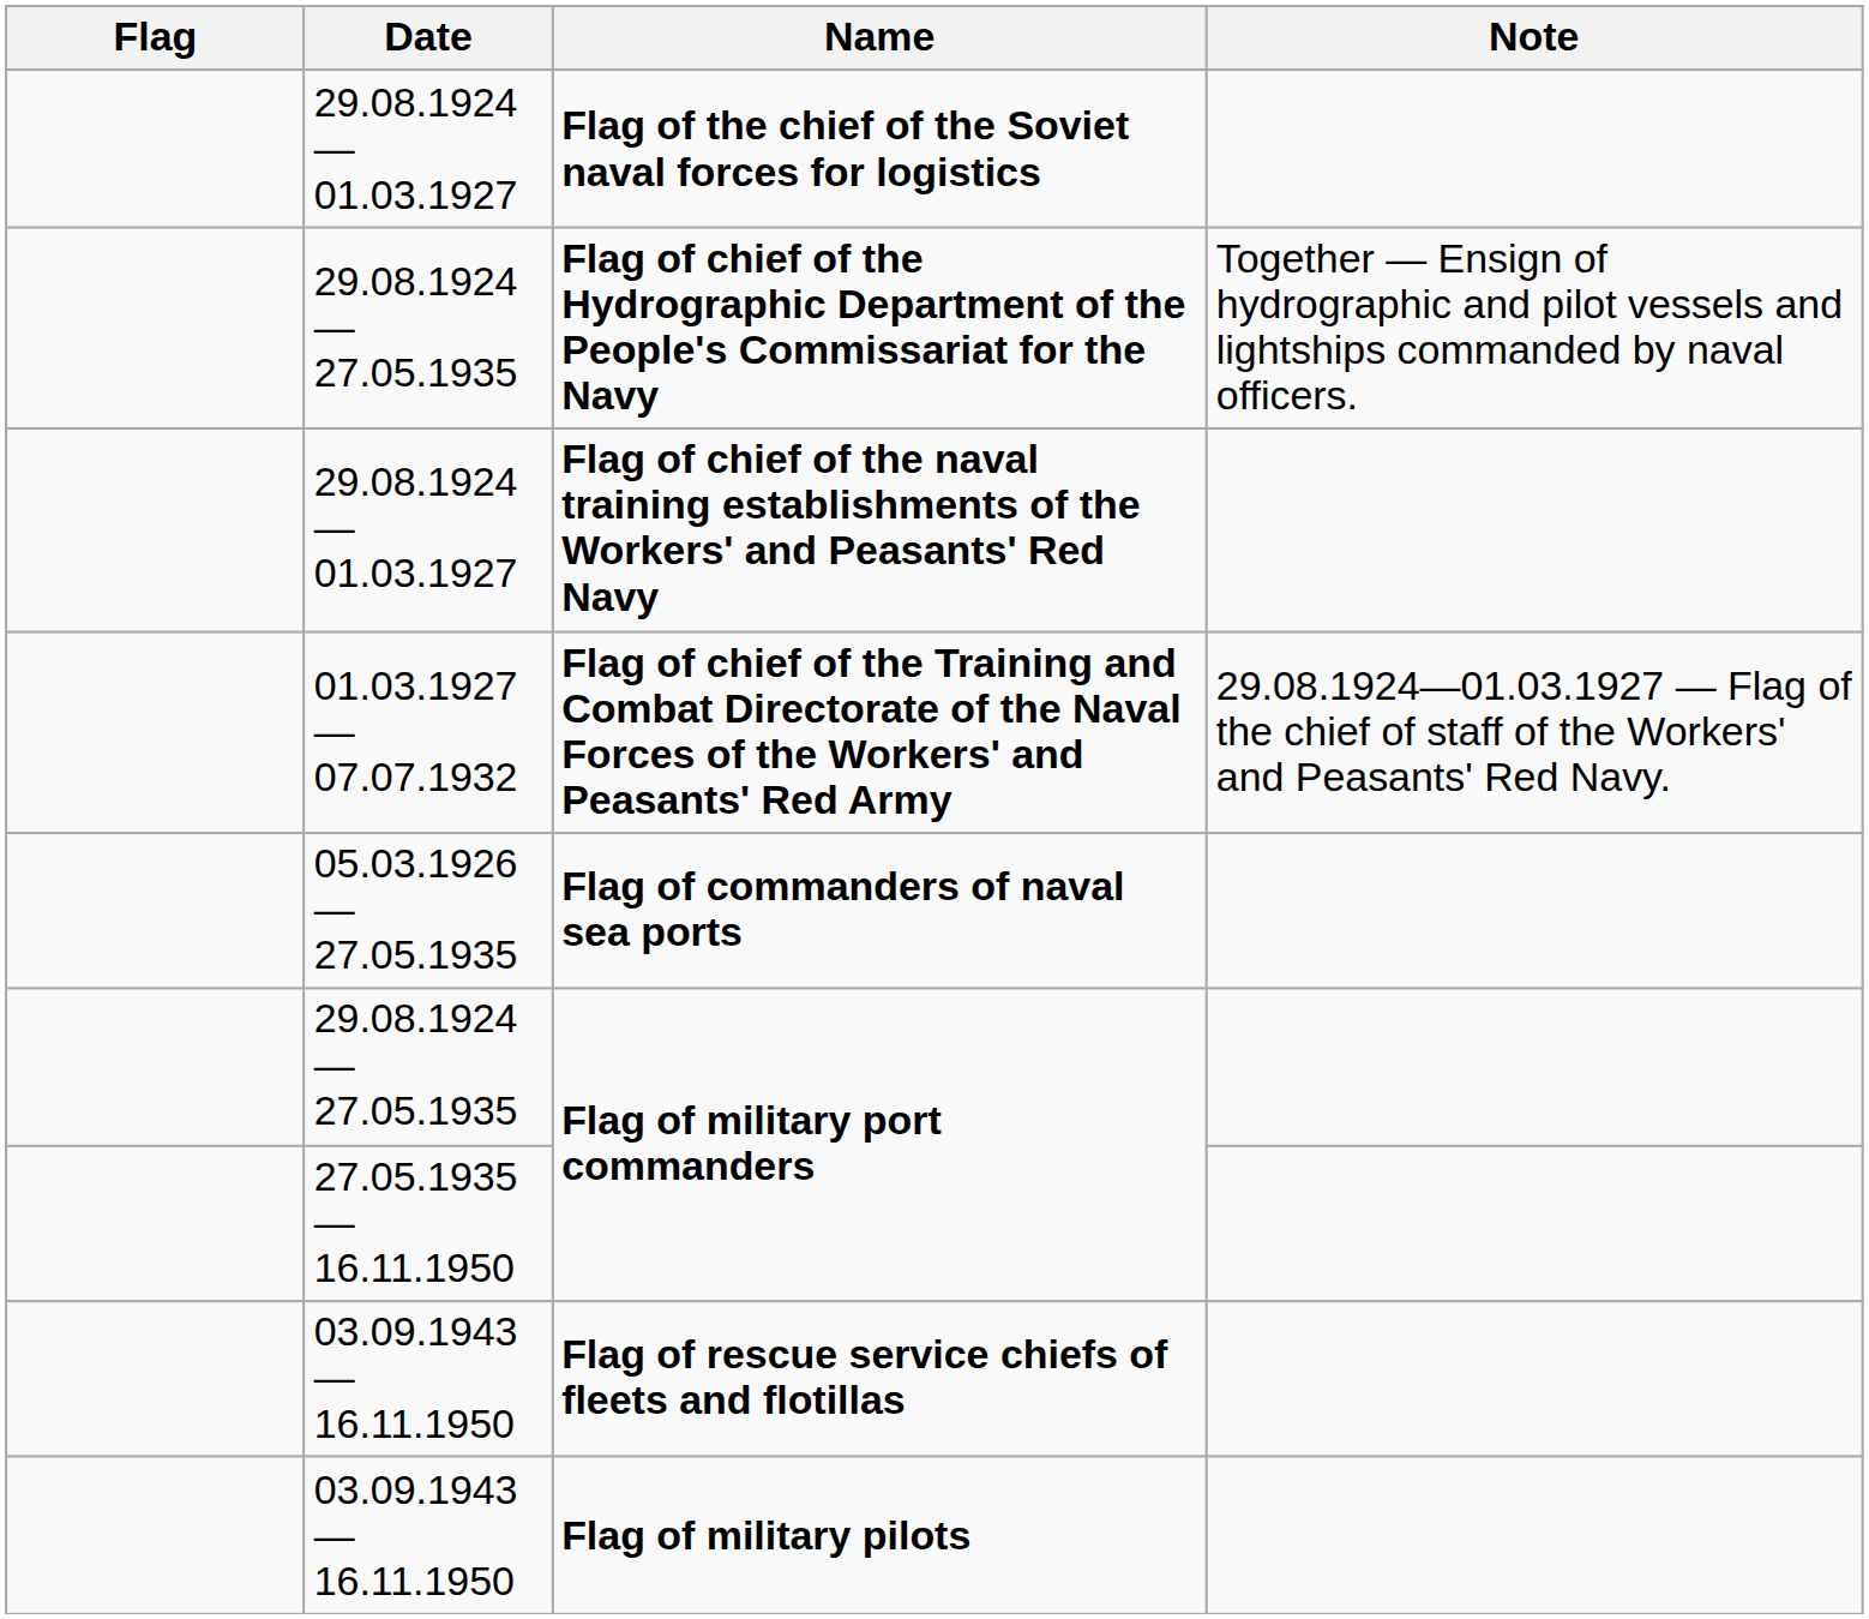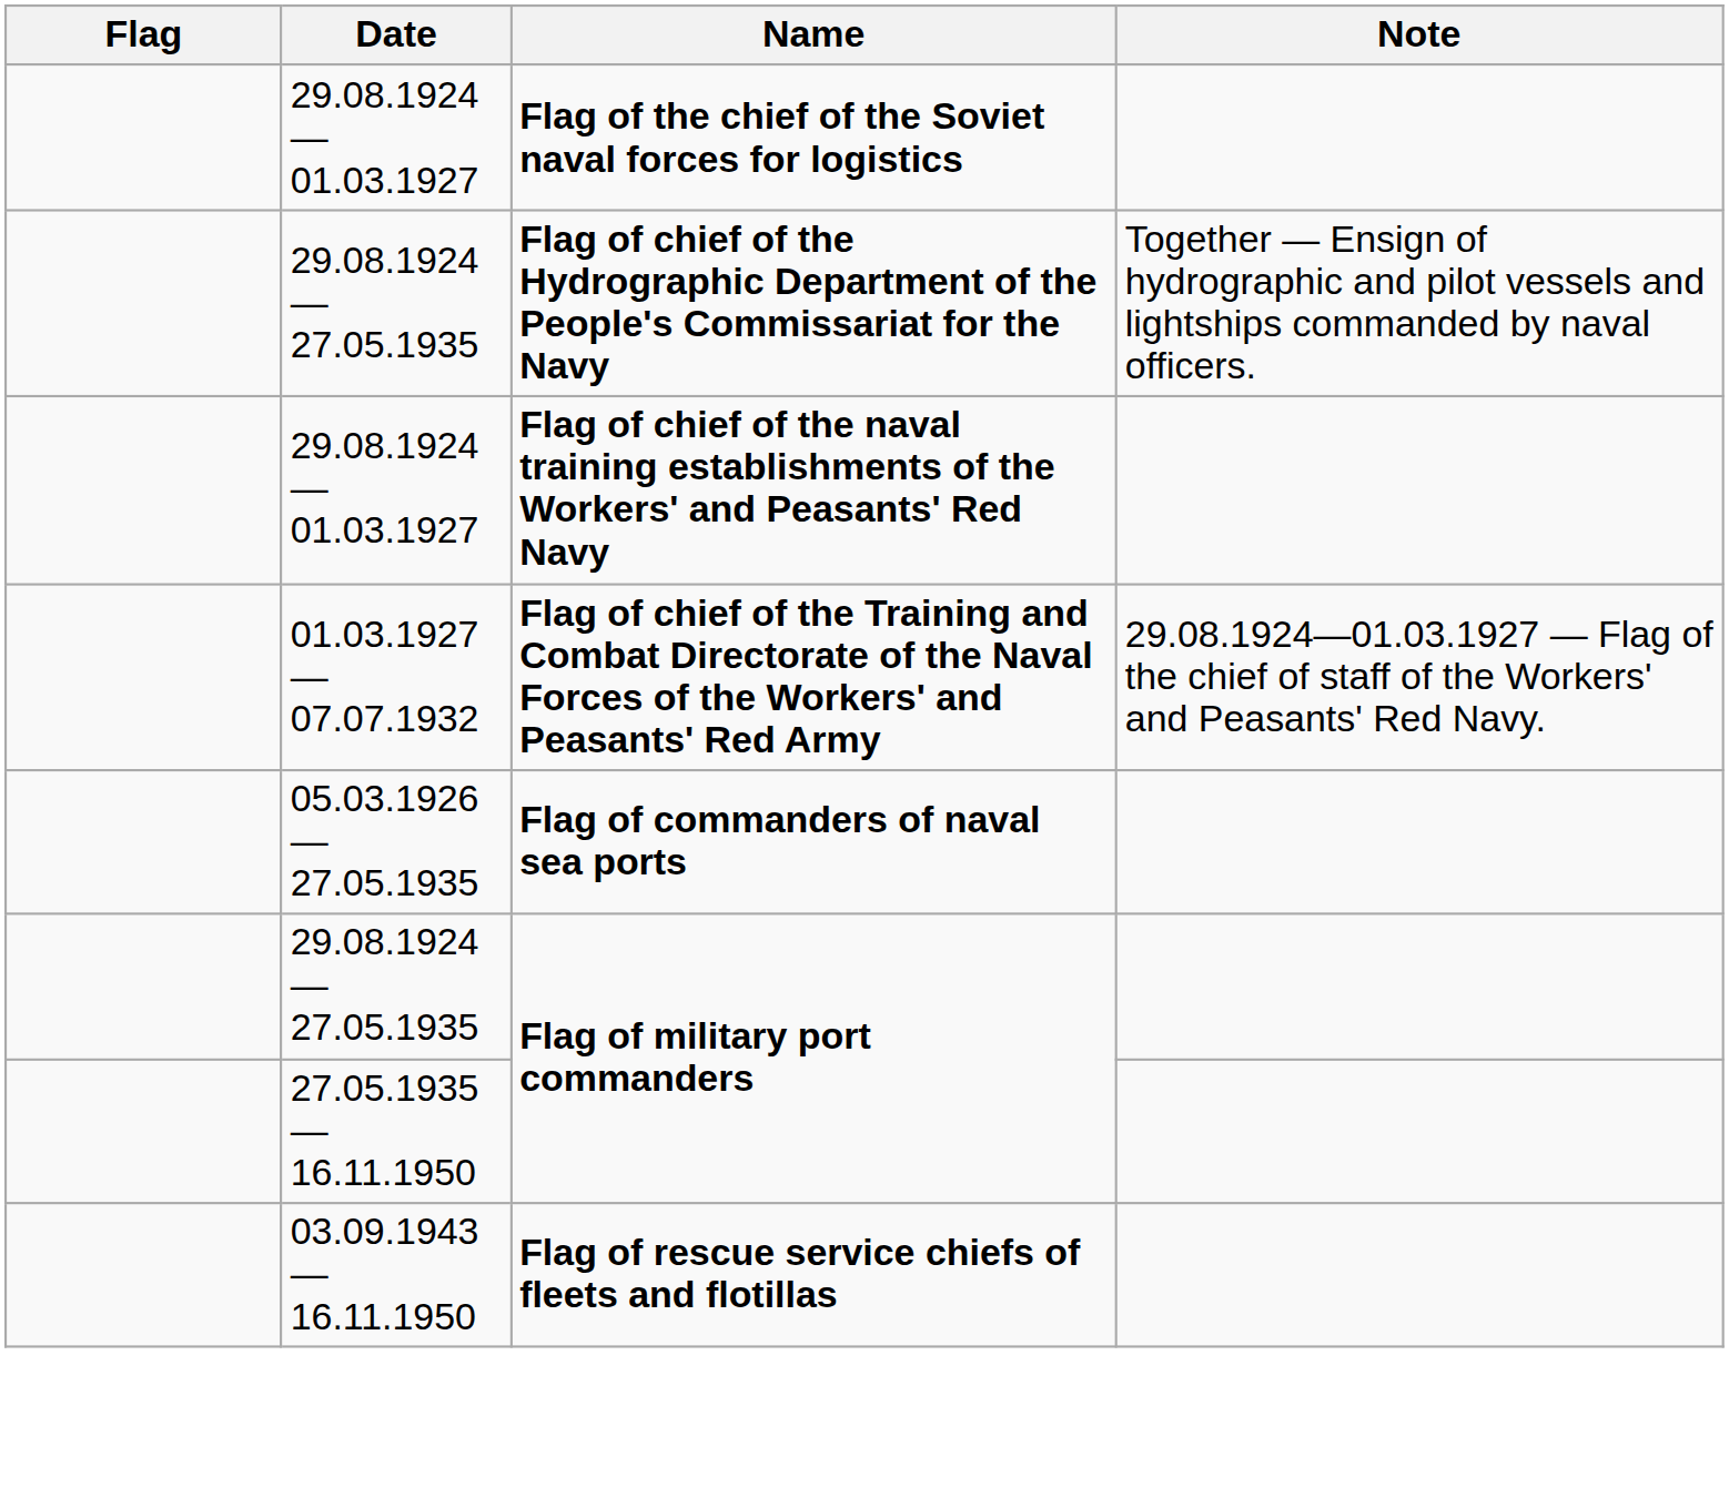 <table class="wikitable">
 <tr>
 <th width="110">Flag</th>
 <th width="90">Date</th>
 <th width="250">Name</th>
 <th width="250">Note</th>
 </tr>
 <tr>
 <td></td>
 <td>29.08.1924 — 01.03.1927</td>
 <td><strong>Flag of the chief of the Soviet naval forces for logistics</strong></td>
 <td></td>
 </tr>
 <tr>
 <td></td>
 <td>29.08.1924 — 27.05.1935</td>
 <td><strong>Flag of chief of the Hydrographic Department of the People's Commissariat for the Navy</strong></td>
 <td>Together — Ensign of hydrographic and pilot vessels and lightships commanded by naval officers.</td>
 </tr>
 <tr>
 <td></td>
 <td>29.08.1924 — 01.03.1927</td>
 <td><strong>Flag of chief of the naval training establishments of the Workers' and Peasants' Red Navy</strong></td>
 <td></td>
 </tr>
 <tr>
 <td></td>
 <td>01.03.1927 — 07.07.1932</td>
 <td><strong>Flag of chief of the Training and Combat Directorate of the Naval Forces of the Workers' and Peasants' Red Army</strong></td>
 <td>29.08.1924—01.03.1927 — Flag of the chief of staff of the Workers' and Peasants' Red Navy.</td>
 </tr>
 <tr>
 <td></td>
 <td>05.03.1926 — 27.05.1935</td>
 <td><strong>Flag of commanders of naval sea ports</strong></td>
 <td></td>
 </tr>
 <tr>
 <td></td>
 <td>29.08.1924 — 27.05.1935</td>
 <td rowspan="2"><strong>Flag of military port commanders</strong></td>
 <td></td>
 </tr>
 <tr>
 <td></td>
 <td>27.05.1935 — 16.11.1950</td>
 <td></td>
 </tr>
 <tr>
 <td></td>
 <td>03.09.1943 — 16.11.1950</td>
 <td><strong>Flag of rescue service chiefs of fleets and flotillas</strong></td>
 <td></td>
 </tr>
-<tr>
-<td></td>
-<td>03.09.1943 — 16.11.1950</td>
-<td><strong>Flag of military pilots</strong></td>
-<td></td>
-</tr>
 </table>
